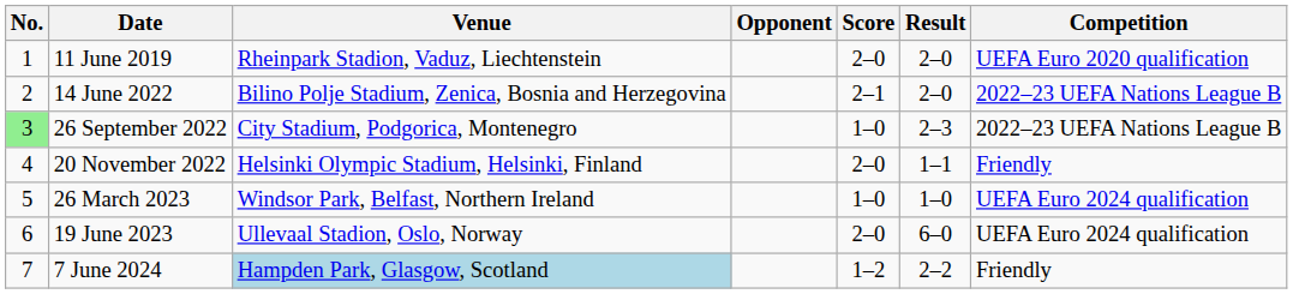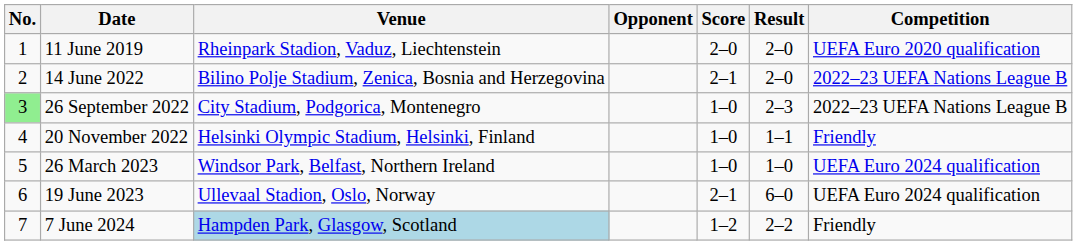 <table class="wikitable sortable">
 <tr>
 <th scope="col">No.</th>
 <th scope="col">Date</th>
 <th scope="col">Venue</th>
 <th scope="col">Opponent</th>
 <th scope="col">Score</th>
 <th scope="col">Result</th>
 <th scope="col">Competition</th>
 </tr>
 <tr>
 <td style="text-align:center">1</td>
 <td>11 June 2019</td>
 <td><a href='#'>Rheinpark Stadion</a>, <a href='#'>Vaduz</a>, Liechtenstein</td>
 <td></td>
 <td style="text-align:center">2–0</td>
 <td style="text-align:center">2–0</td>
 <td><a href='#'>UEFA Euro 2020 qualification</a></td>
 </tr>
 <tr>
 <td style="text-align:center">2</td>
 <td>14 June 2022</td>
 <td><a href='#'>Bilino Polje Stadium</a>, <a href='#'>Zenica</a>, Bosnia and Herzegovina</td>
 <td></td>
 <td style="text-align:center">2–1</td>
 <td style="text-align:center">2–0</td>
 <td><a href='#'>2022–23 UEFA Nations League B</a></td>
 </tr>
 <tr>
 <td style="background: lightgreen; text-align:center">3</td>
 <td>26 September 2022</td>
 <td><a href='#'>City Stadium</a>, <a href='#'>Podgorica</a>, Montenegro</td>
 <td></td>
 <td style="text-align:center">1–0</td>
 <td style="text-align:center">2–3</td>
 <td>2022–23 UEFA Nations League B</td>
 </tr>
 <tr>
 <td style="text-align:center">4</td>
 <td>20 November 2022</td>
 <td><a href='#'>Helsinki Olympic Stadium</a>, <a href='#'>Helsinki</a>, Finland</td>
 <td></td>
-<td style="text-align:center">2–0</td>
+<td style="text-align:center">1–0</td>
 <td style="text-align:center">1–1</td>
 <td><a href='#'>Friendly</a></td>
 </tr>
 <tr>
 <td style="text-align:center">5</td>
 <td>26 March 2023</td>
 <td><a href='#'>Windsor Park</a>, <a href='#'>Belfast</a>, Northern Ireland</td>
 <td></td>
 <td style="text-align:center">1–0</td>
 <td style="text-align:center">1–0</td>
 <td><a href='#'>UEFA Euro 2024 qualification</a></td>
 </tr>
 <tr>
 <td style="text-align:center">6</td>
 <td>19 June 2023</td>
 <td><a href='#'>Ullevaal Stadion</a>, <a href='#'>Oslo</a>, Norway</td>
 <td></td>
-<td style="text-align:center">2–0</td>
+<td style="text-align:center">2–1</td>
 <td style="text-align:center">6–0</td>
 <td>UEFA Euro 2024 qualification</td>
 </tr>
 <tr>
 <td style="text-align:center">7</td>
 <td>7 June 2024</td>
 <td style="background: lightblue;"><a href='#'>Hampden Park</a>, <a href='#'>Glasgow</a>, Scotland</td>
 <td></td>
 <td style="text-align:center">1–2</td>
 <td style="text-align:center">2–2</td>
 <td>Friendly</td>
 </tr>
 </table>
